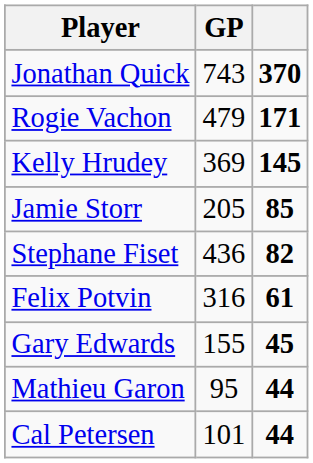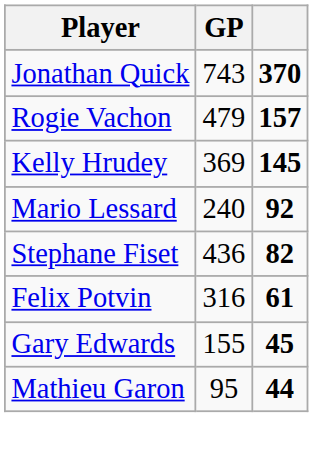 <table class="wikitable" style="text-align:center; float:left; margin-right:1em;">
 <tr>
 <th>Player</th>
 <th>GP</th>
 <th></th>
 </tr>
 <tr>
 <td style="text-align:left;"><a href='#'>Jonathan Quick</a></td>
 <td>743</td>
 <td><strong>370</strong></td>
 </tr>
 <tr>
 <td style="text-align:left;"><a href='#'>Rogie Vachon</a></td>
 <td>479</td>
-<td><strong>171</strong></td>
+<td><strong>157</strong></td>
 </tr>
 <tr>
 <td style="text-align:left;"><a href='#'>Kelly Hrudey</a></td>
 <td>369</td>
 <td><strong>145</strong></td>
 </tr>
 <tr>
-<td style="text-align:left;"><a href='#'>Jamie Storr</a></td>
-<td>205</td>
-<td><strong>85</strong></td>
+<td style="text-align:left;"><a href='#'>Mario Lessard</a></td>
+<td>240</td>
+<td><strong>92</strong></td>
 </tr>
 <tr>
 <td style="text-align:left;"><a href='#'>Stephane Fiset</a></td>
 <td>436</td>
 <td><strong>82</strong></td>
 </tr>
 <tr>
 <td style="text-align:left;"><a href='#'>Felix Potvin</a></td>
 <td>316</td>
 <td><strong>61</strong></td>
 </tr>
 <tr>
 <td style="text-align:left;"><a href='#'>Gary Edwards</a></td>
 <td>155</td>
 <td><strong>45</strong></td>
 </tr>
 <tr>
 <td style="text-align:left;"><a href='#'>Mathieu Garon</a></td>
 <td>95</td>
 <td><strong>44</strong></td>
 </tr>
-<tr>
-<td style="text-align:left;"><a href='#'>Cal Petersen</a></td>
-<td>101</td>
-<td><strong>44</strong></td>
-</tr>
 </table>
